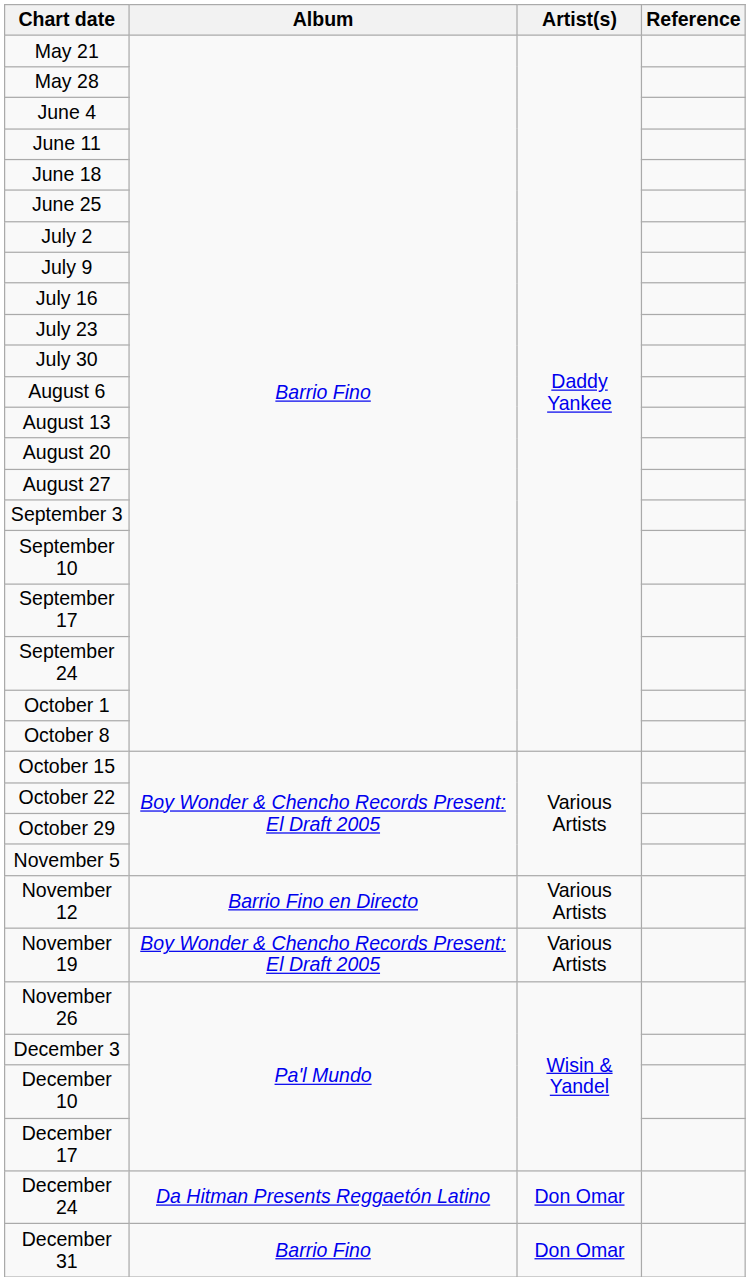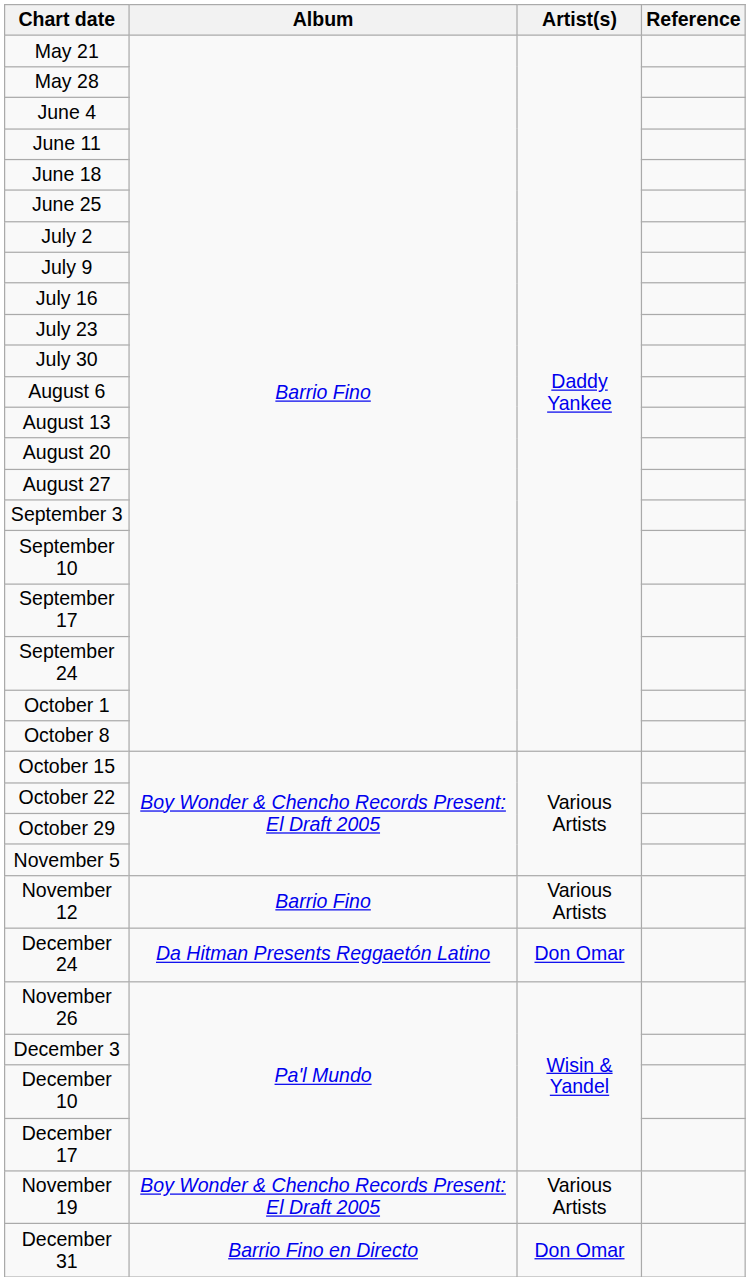 <table class="wikitable" border="1" style="text-align: center">
 <tr>
 <th>Chart date</th>
 <th>Album</th>
 <th>Artist(s)</th>
 <th class="unsortable">Reference</th>
 </tr>
 <tr>
 <td>May 21</td>
 <td rowspan="21"><em><a href='#'>Barrio Fino</a></em></td>
 <td rowspan="21"><a href='#'>Daddy Yankee</a></td>
 <td></td>
 </tr>
 <tr>
 <td>May 28</td>
 <td></td>
 </tr>
 <tr>
 <td>June 4</td>
 <td></td>
 </tr>
 <tr>
 <td>June 11</td>
 <td></td>
 </tr>
 <tr>
 <td>June 18</td>
 <td></td>
 </tr>
 <tr>
 <td>June 25</td>
 <td></td>
 </tr>
 <tr>
 <td>July 2</td>
 <td></td>
 </tr>
 <tr>
 <td>July 9</td>
 <td></td>
 </tr>
 <tr>
 <td>July 16</td>
 <td></td>
 </tr>
 <tr>
 <td>July 23</td>
 <td></td>
 </tr>
 <tr>
 <td>July 30</td>
 <td></td>
 </tr>
 <tr>
 <td>August 6</td>
 <td></td>
 </tr>
 <tr>
 <td>August 13</td>
 <td></td>
 </tr>
 <tr>
 <td>August 20</td>
 <td></td>
 </tr>
 <tr>
 <td>August 27</td>
 <td></td>
 </tr>
 <tr>
 <td>September 3</td>
 <td></td>
 </tr>
 <tr>
 <td>September 10</td>
 <td></td>
 </tr>
 <tr>
 <td>September 17</td>
 <td></td>
 </tr>
 <tr>
 <td>September 24</td>
 <td></td>
 </tr>
 <tr>
 <td>October 1</td>
 <td></td>
 </tr>
 <tr>
 <td>October 8</td>
 <td></td>
 </tr>
 <tr>
 <td>October 15</td>
 <td rowspan="4"><em><a href='#'>Boy Wonder & Chencho Records Present: El Draft 2005</a></em></td>
 <td rowspan="4">Various Artists</td>
 <td></td>
 </tr>
 <tr>
 <td>October 22</td>
 <td></td>
 </tr>
 <tr>
 <td>October 29</td>
 <td></td>
 </tr>
 <tr>
 <td>November 5</td>
 <td></td>
 </tr>
 <tr>
 <td>November 12</td>
-<td><em><a href='#'>Barrio Fino en Directo</a></em></td>
+<td><em><a href='#'>Barrio Fino</a></em></td>
 <td>Various Artists</td>
 <td></td>
 </tr>
 <tr>
-<td>November 19</td>
-<td><em><a href='#'>Boy Wonder & Chencho Records Present: El Draft 2005</a></em></td>
-<td>Various Artists</td>
+<td>December 24</td>
+<td><em><a href='#'>Da Hitman Presents Reggaetón Latino</a></em></td>
+<td><a href='#'>Don Omar</a></td>
 <td></td>
 </tr>
 <tr>
 <td>November 26</td>
 <td rowspan="4"><em><a href='#'>Pa'l Mundo</a></em></td>
 <td rowspan="4"><a href='#'>Wisin & Yandel</a></td>
 <td></td>
 </tr>
 <tr>
 <td>December 3</td>
 <td></td>
 </tr>
 <tr>
 <td>December 10</td>
 <td></td>
 </tr>
 <tr>
 <td>December 17</td>
 <td></td>
 </tr>
 <tr>
-<td>December 24</td>
-<td><em><a href='#'>Da Hitman Presents Reggaetón Latino</a></em></td>
-<td><a href='#'>Don Omar</a></td>
+<td>November 19</td>
+<td><em><a href='#'>Boy Wonder & Chencho Records Present: El Draft 2005</a></em></td>
+<td>Various Artists</td>
 <td></td>
 </tr>
 <tr>
 <td>December 31</td>
-<td><em><a href='#'>Barrio Fino</a></em></td>
+<td><em><a href='#'>Barrio Fino en Directo</a></em></td>
 <td><a href='#'>Don Omar</a></td>
 <td></td>
 </tr>
 </table>
